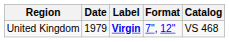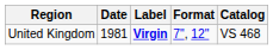 <table class="wikitable">
 <tr>
 <th>Region</th>
 <th>Date</th>
 <th>Label</th>
 <th>Format</th>
 <th>Catalog</th>
 </tr>
 <tr>
 <td>United Kingdom</td>
-<td>1979</td>
+<td>1981</td>
 <td><strong><a href='#'>Virgin</a></strong></td>
 <td><a href='#'>7"</a>, <a href='#'>12"</a></td>
 <td>VS 468</td>
 </tr>
 </table>
